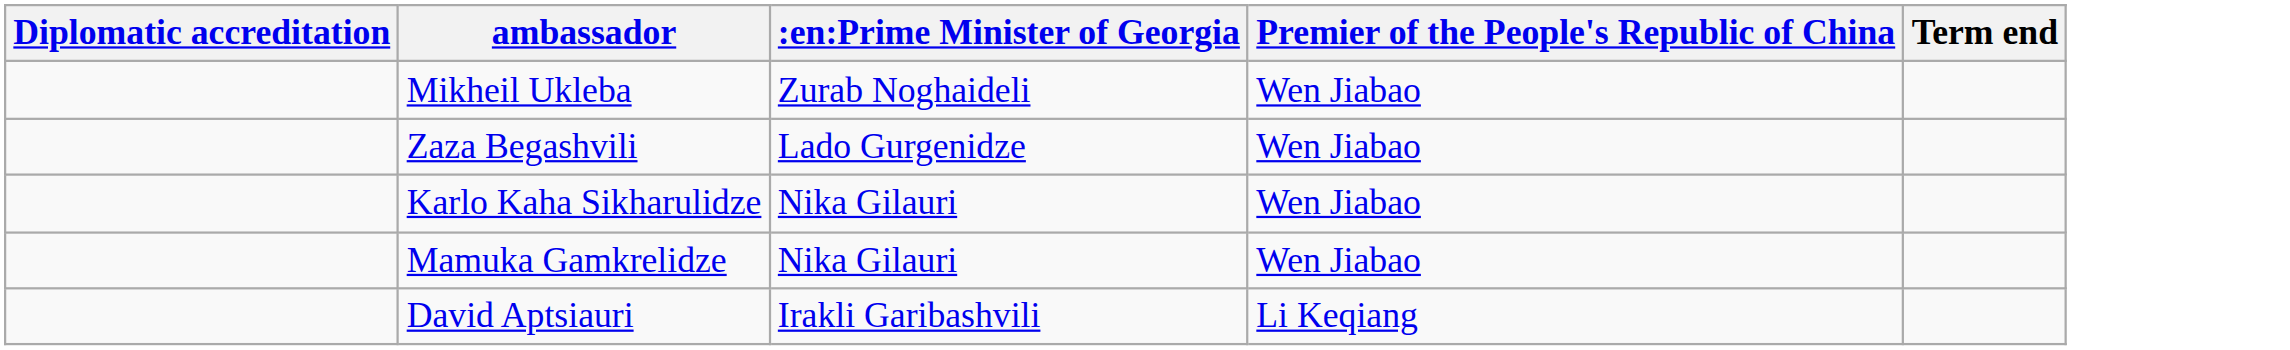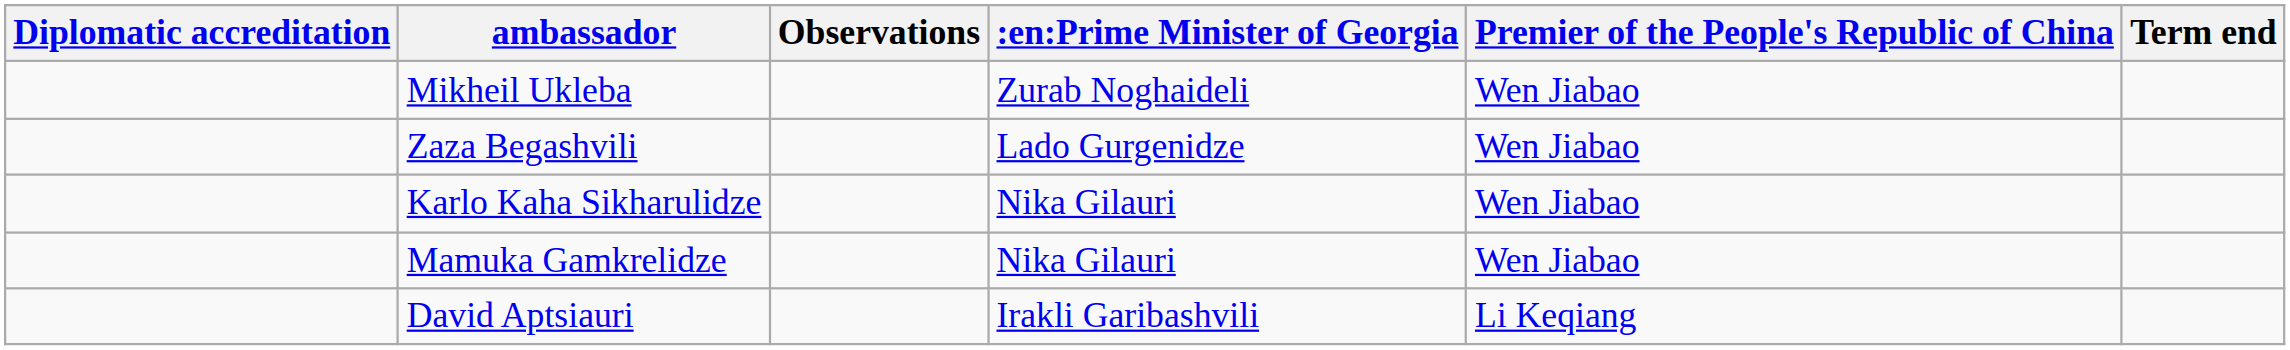 <table class="wikitable sortable">
 <tr>
 <th><a href='#'>Diplomatic accreditation</a></th>
 <th><a href='#'>ambassador</a></th>
+<th>Observations</th>
 <th><a href='#'>:en:Prime Minister of Georgia</a></th>
 <th><a href='#'>Premier of the People's Republic of China</a></th>
 <th>Term end</th>
 </tr>
 <tr>
 <td></td>
 <td><a href='#'>Mikheil Ukleba</a></td>
+<td></td>
 <td><a href='#'>Zurab Noghaideli</a></td>
 <td><a href='#'>Wen Jiabao</a></td>
 <td></td>
 </tr>
 <tr>
 <td></td>
 <td><a href='#'>Zaza Begashvili</a></td>
+<td></td>
 <td><a href='#'>Lado Gurgenidze</a></td>
 <td><a href='#'>Wen Jiabao</a></td>
 <td></td>
 </tr>
 <tr>
 <td></td>
 <td><a href='#'>Karlo Kaha Sikharulidze</a></td>
+<td></td>
 <td><a href='#'>Nika Gilauri</a></td>
 <td><a href='#'>Wen Jiabao</a></td>
 <td></td>
 </tr>
 <tr>
 <td></td>
 <td><a href='#'>Mamuka Gamkrelidze</a></td>
+<td></td>
 <td><a href='#'>Nika Gilauri</a></td>
 <td><a href='#'>Wen Jiabao</a></td>
 <td></td>
 </tr>
 <tr>
 <td></td>
 <td><a href='#'>David Aptsiauri</a></td>
+<td></td>
 <td><a href='#'>Irakli Garibashvili</a></td>
 <td><a href='#'>Li Keqiang</a></td>
 <td></td>
 </tr>
 </table>
